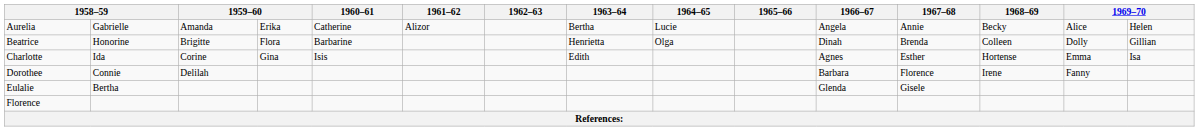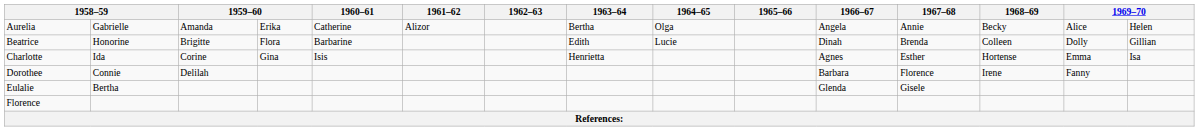 <table class="wikitable" width="100%">
 <tr>
 <th colspan=2>1958–59</th>
 <th colspan=2>1959–60</th>
 <th>1960–61</th>
 <th>1961–62</th>
 <th>1962–63</th>
 <th>1963–64</th>
 <th>1964–65</th>
 <th>1965–66</th>
 <th>1966–67</th>
 <th>1967–68</th>
 <th>1968–69</th>
 <th colspan=2><a href='#'>1969–70</a></th>
 </tr>
 <tr>
 <td>Aurelia</td>
 <td>Gabrielle</td>
 <td>Amanda</td>
 <td>Erika</td>
 <td>Catherine</td>
 <td>Alizor</td>
 <td></td>
 <td>Bertha</td>
-<td>Lucie</td>
+<td>Olga</td>
 <td></td>
 <td>Angela</td>
 <td>Annie</td>
 <td>Becky</td>
 <td>Alice</td>
 <td>Helen</td>
 </tr>
 <tr>
 <td>Beatrice</td>
 <td>Honorine</td>
 <td>Brigitte</td>
 <td>Flora</td>
 <td>Barbarine</td>
 <td></td>
 <td></td>
-<td>Henrietta</td>
-<td>Olga</td>
+<td>Edith</td>
+<td>Lucie</td>
 <td></td>
 <td>Dinah</td>
 <td>Brenda</td>
 <td>Colleen</td>
 <td>Dolly</td>
 <td>Gillian</td>
 </tr>
 <tr>
 <td>Charlotte</td>
 <td>Ida</td>
 <td>Corine</td>
 <td>Gina</td>
 <td>Isis</td>
 <td></td>
 <td></td>
-<td>Edith</td>
+<td>Henrietta</td>
 <td></td>
 <td></td>
 <td>Agnes</td>
 <td>Esther</td>
 <td>Hortense</td>
 <td>Emma</td>
 <td>Isa</td>
 </tr>
 <tr>
 <td>Dorothee</td>
 <td>Connie</td>
 <td>Delilah</td>
 <td></td>
 <td></td>
 <td></td>
 <td></td>
 <td></td>
 <td></td>
 <td></td>
 <td>Barbara</td>
 <td>Florence</td>
 <td>Irene</td>
 <td>Fanny</td>
 <td></td>
 </tr>
 <tr>
 <td>Eulalie</td>
 <td>Bertha</td>
 <td></td>
 <td></td>
 <td></td>
 <td></td>
 <td></td>
 <td></td>
 <td></td>
 <td></td>
 <td>Glenda</td>
 <td>Gisele</td>
 <td></td>
 <td></td>
 <td></td>
 </tr>
 <tr>
 <td>Florence</td>
 <td></td>
 <td></td>
 <td></td>
 <td></td>
 <td></td>
 <td></td>
 <td></td>
 <td></td>
 <td></td>
 <td></td>
 <td></td>
 <td></td>
 <td></td>
 </tr>
 <tr>
 <th colspan=18>References:</th>
 </tr>
 </table>
